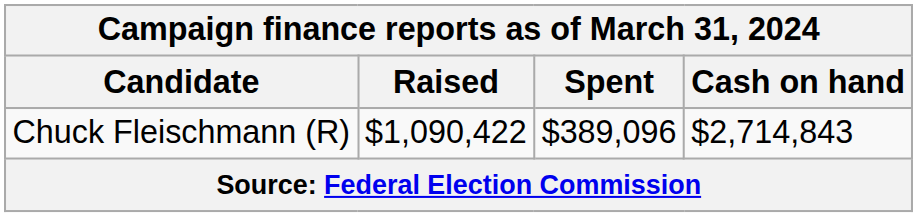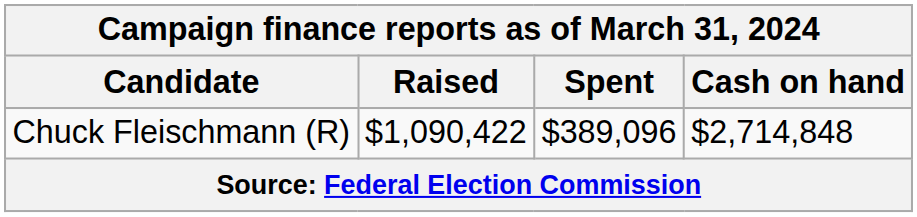 <table class="wikitable sortable">
 <tr>
 <th colspan=4>Campaign finance reports as of March 31, 2024</th>
 </tr>
 <tr style="text-align:center;">
 <th>Candidate</th>
 <th>Raised</th>
 <th>Spent</th>
 <th>Cash on hand</th>
 </tr>
 <tr>
 <td>Chuck Fleischmann (R)</td>
 <td>$1,090,422</td>
 <td>$389,096</td>
-<td>$2,714,843</td>
+<td>$2,714,848</td>
 </tr>
 <tr>
 <th colspan="4"><small>Source: <a href='#'>Federal Election Commission</a></small></th>
 </tr>
 </table>
